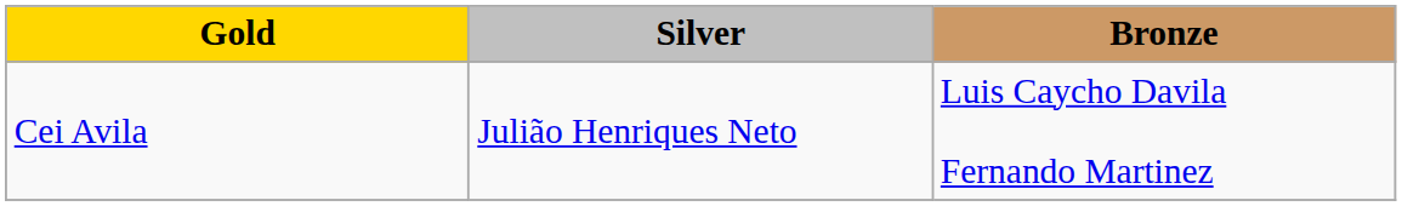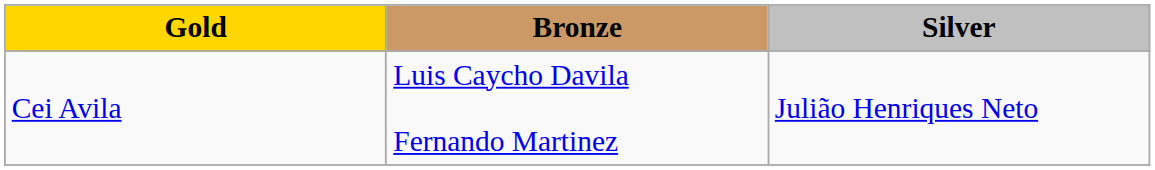 <table class="wikitable" style="text-align:left">
 <tr align="center">
 <td width=200 bgcolor=gold><strong>Gold</strong></td>
+<td width=200 bgcolor=CC9966><strong>Bronze</strong></td>
 <td width=200 bgcolor=silver><strong>Silver</strong></td>
-<td width=200 bgcolor=CC9966><strong>Bronze</strong></td>
 </tr>
 <tr>
 <td><a href='#'>Cei Avila</a><br></td>
+<td><a href='#'>Luis Caycho Davila</a><br><br><a href='#'>Fernando Martinez</a><br></td>
 <td><a href='#'>Julião Henriques Neto</a><br></td>
-<td><a href='#'>Luis Caycho Davila</a><br><br><a href='#'>Fernando Martinez</a><br></td>
 </tr>
 </table>
